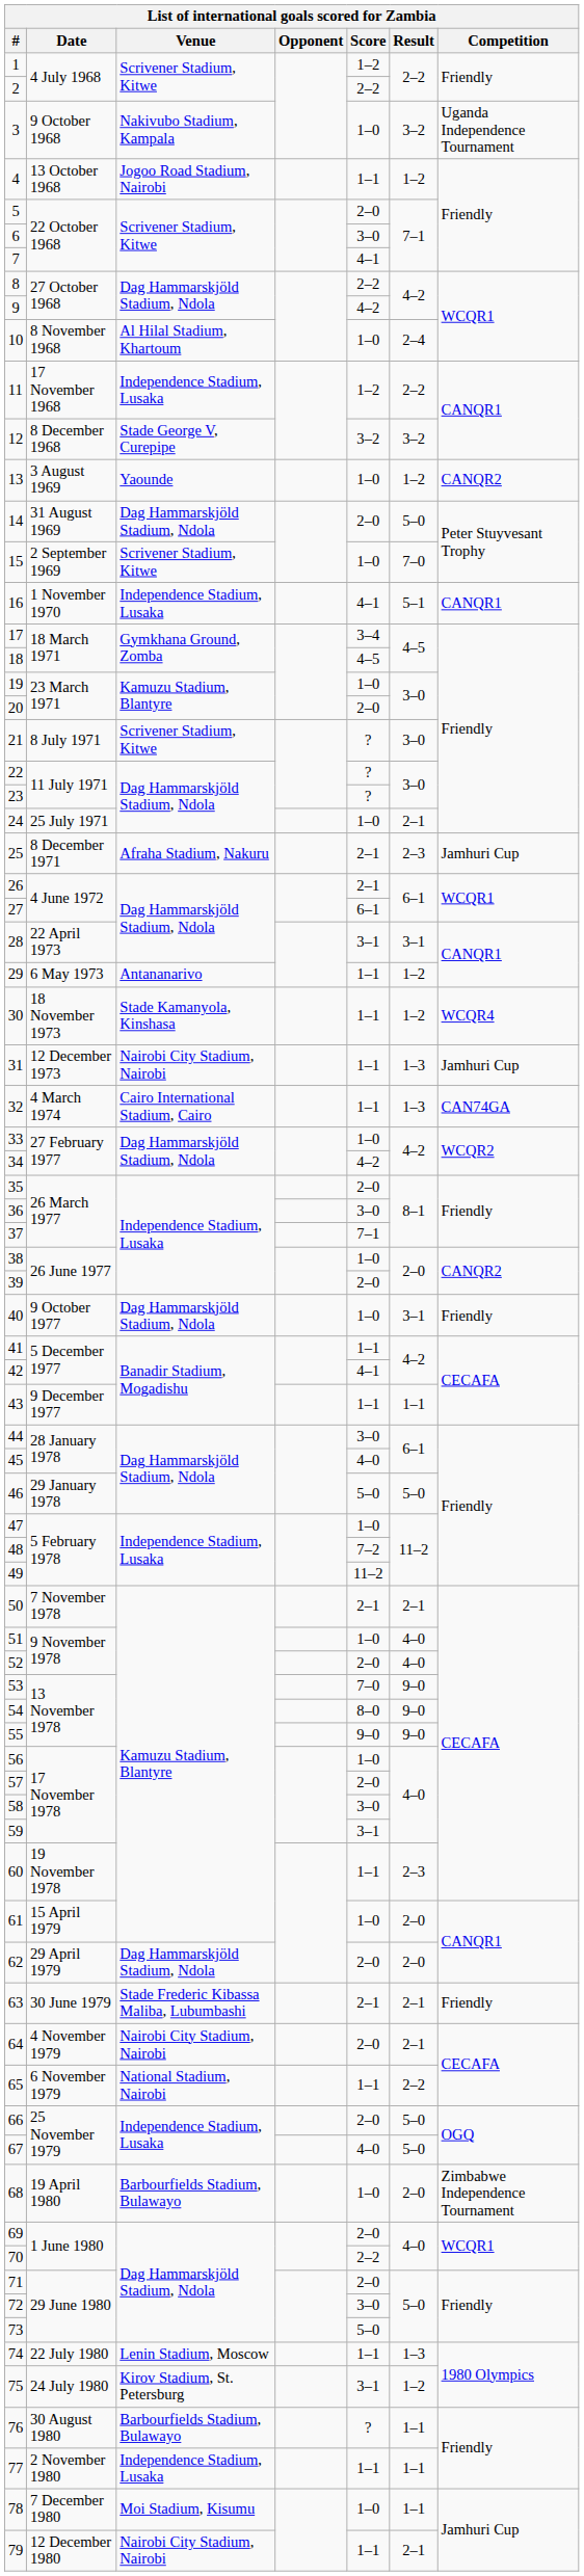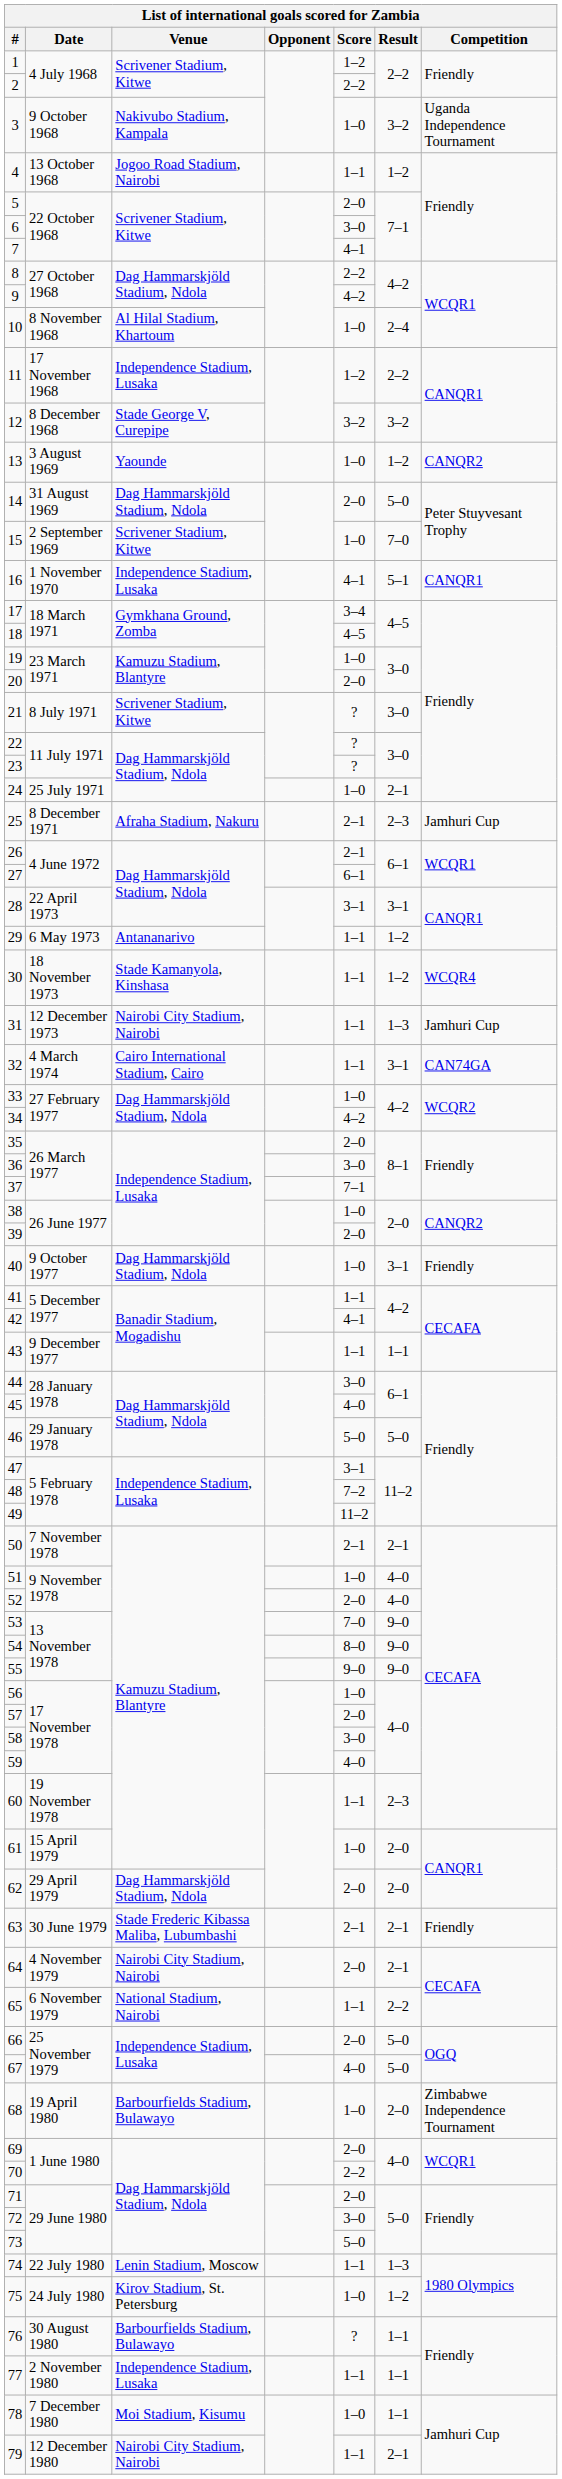 <table class="wikitable sortable" style>
 <tr>
 <th colspan="7"><strong>List of international goals scored for Zambia</strong></th>
 </tr>
 <tr>
 <th>#</th>
 <th>Date</th>
 <th>Venue</th>
 <th>Opponent</th>
 <th>Score</th>
 <th>Result</th>
 <th>Competition</th>
 </tr>
 <tr>
 <td align=center>1</td>
 <td rowspan="2">4 July 1968</td>
 <td rowspan="2"><a href='#'>Scrivener Stadium</a>, <a href='#'>Kitwe</a></td>
 <td rowspan="3"></td>
 <td align=center>1–2</td>
 <td rowspan="2" align="center">2–2</td>
 <td rowspan="2">Friendly</td>
 </tr>
 <tr>
 <td align=center>2</td>
 <td align="center">2–2</td>
 </tr>
 <tr>
 <td align=center>3</td>
 <td>9 October 1968</td>
 <td><a href='#'>Nakivubo Stadium</a>, <a href='#'>Kampala</a></td>
 <td align="center">1–0</td>
 <td align=center>3–2</td>
 <td>Uganda Independence Tournament</td>
 </tr>
 <tr>
 <td align=center>4</td>
 <td>13 October 1968</td>
 <td><a href='#'>Jogoo Road Stadium</a>, <a href='#'>Nairobi</a></td>
 <td></td>
 <td align=center>1–1</td>
 <td align=center>1–2</td>
 <td rowspan="4">Friendly</td>
 </tr>
 <tr>
 <td align=center>5</td>
 <td rowspan="3">22 October 1968</td>
 <td rowspan="3"><a href='#'>Scrivener Stadium</a>, <a href='#'>Kitwe</a></td>
 <td rowspan="3"></td>
 <td align=center>2–0</td>
 <td rowspan="3" align="center">7–1</td>
 </tr>
 <tr>
 <td align=center>6</td>
 <td align="center">3–0</td>
 </tr>
 <tr>
 <td align=center>7</td>
 <td align="center">4–1</td>
 </tr>
 <tr>
 <td align=center>8</td>
 <td rowspan="2">27 October 1968</td>
 <td rowspan="2"><a href='#'>Dag Hammarskjöld Stadium</a>, <a href='#'>Ndola</a></td>
 <td rowspan="3"></td>
 <td align=center>2–2</td>
 <td rowspan="2" align="center">4–2</td>
 <td rowspan="3"><a href='#'>WCQR1</a></td>
 </tr>
 <tr>
 <td align=center>9</td>
 <td align="center">4–2</td>
 </tr>
 <tr>
 <td>10</td>
 <td>8 November 1968</td>
 <td><a href='#'>Al Hilal Stadium</a>, <a href='#'>Khartoum</a></td>
 <td align="center">1–0</td>
 <td align=center>2–4</td>
 </tr>
 <tr>
 <td>11</td>
 <td>17 November 1968</td>
 <td><a href='#'>Independence Stadium</a>, <a href='#'>Lusaka</a></td>
 <td rowspan="2"></td>
 <td align=center>1–2</td>
 <td align=center>2–2</td>
 <td rowspan="2"><a href='#'>CANQR1</a></td>
 </tr>
 <tr>
 <td>12</td>
 <td>8 December 1968</td>
 <td><a href='#'>Stade George V</a>, <a href='#'>Curepipe</a></td>
 <td align="center">3–2</td>
 <td align=center>3–2</td>
 </tr>
 <tr>
 <td>13</td>
 <td>3 August 1969</td>
 <td><a href='#'>Yaounde</a></td>
 <td></td>
 <td align=center>1–0</td>
 <td align=center>1–2</td>
 <td><a href='#'>CANQR2</a></td>
 </tr>
 <tr>
 <td>14</td>
 <td>31 August 1969</td>
 <td><a href='#'>Dag Hammarskjöld Stadium</a>, <a href='#'>Ndola</a></td>
 <td rowspan="2"></td>
 <td align=center>2–0</td>
 <td align=center>5–0</td>
 <td rowspan="2">Peter Stuyvesant Trophy</td>
 </tr>
 <tr>
 <td>15</td>
 <td>2 September 1969</td>
 <td><a href='#'>Scrivener Stadium</a>, <a href='#'>Kitwe</a></td>
 <td align="center">1–0</td>
 <td align=center>7–0</td>
 </tr>
 <tr>
 <td>16</td>
 <td>1 November 1970</td>
 <td><a href='#'>Independence Stadium</a>, <a href='#'>Lusaka</a></td>
 <td></td>
 <td align=center>4–1</td>
 <td align=center>5–1</td>
 <td><a href='#'>CANQR1</a></td>
 </tr>
 <tr>
 <td>17</td>
 <td rowspan="2">18 March 1971</td>
 <td rowspan="2"><a href='#'>Gymkhana Ground</a>, <a href='#'>Zomba</a></td>
 <td rowspan="4"></td>
 <td align=center>3–4</td>
 <td rowspan="2" align="center">4–5</td>
 <td rowspan="8">Friendly</td>
 </tr>
 <tr>
 <td>18</td>
 <td align="center">4–5</td>
 </tr>
 <tr>
 <td>19</td>
 <td rowspan="2">23 March 1971</td>
 <td rowspan="2"><a href='#'>Kamuzu Stadium</a>, <a href='#'>Blantyre</a></td>
 <td align="center">1–0</td>
 <td rowspan="2" align="center">3–0</td>
 </tr>
 <tr>
 <td>20</td>
 <td align="center">2–0</td>
 </tr>
 <tr>
 <td>21</td>
 <td>8 July 1971</td>
 <td><a href='#'>Scrivener Stadium</a>, <a href='#'>Kitwe</a></td>
 <td rowspan="3"></td>
 <td align=center>?</td>
 <td align=center>3–0</td>
 </tr>
 <tr>
 <td>22</td>
 <td rowspan="2">11 July 1971</td>
 <td rowspan="3"><a href='#'>Dag Hammarskjöld Stadium</a>, <a href='#'>Ndola</a></td>
 <td align="center">?</td>
 <td rowspan="2" align="center">3–0</td>
 </tr>
 <tr>
 <td>23</td>
 <td align="center">?</td>
 </tr>
 <tr>
 <td>24</td>
 <td>25 July 1971</td>
 <td></td>
 <td align=center>1–0</td>
 <td align=center>2–1</td>
 </tr>
 <tr>
 <td>25</td>
 <td>8 December 1971</td>
 <td><a href='#'>Afraha Stadium</a>, <a href='#'>Nakuru</a></td>
 <td></td>
 <td align=center>2–1</td>
 <td align=center>2–3</td>
 <td>Jamhuri Cup</td>
 </tr>
 <tr>
 <td>26</td>
 <td rowspan="2">4 June 1972</td>
 <td rowspan="3"><a href='#'>Dag Hammarskjöld Stadium</a>, <a href='#'>Ndola</a></td>
 <td rowspan="2"></td>
 <td align=center>2–1</td>
 <td rowspan="2" align="center">6–1</td>
 <td rowspan="2"><a href='#'>WCQR1</a></td>
 </tr>
 <tr>
 <td>27</td>
 <td align="center">6–1</td>
 </tr>
 <tr>
 <td>28</td>
 <td>22 April 1973</td>
 <td rowspan="2"></td>
 <td align="center">3–1</td>
 <td align=center>3–1</td>
 <td rowspan="2"><a href='#'>CANQR1</a></td>
 </tr>
 <tr>
 <td>29</td>
 <td>6 May 1973</td>
 <td><a href='#'>Antananarivo</a></td>
 <td align="center">1–1</td>
 <td align=center>1–2</td>
 </tr>
 <tr>
 <td>30</td>
 <td>18 November 1973</td>
 <td><a href='#'>Stade Kamanyola</a>, <a href='#'>Kinshasa</a></td>
 <td></td>
 <td align=center>1–1</td>
 <td align=center>1–2</td>
 <td><a href='#'>WCQR4</a></td>
 </tr>
 <tr>
 <td>31</td>
 <td>12 December 1973</td>
 <td><a href='#'>Nairobi City Stadium</a>, <a href='#'>Nairobi</a></td>
 <td></td>
 <td align=center>1–1</td>
 <td align=center>1–3</td>
 <td>Jamhuri Cup</td>
 </tr>
 <tr>
 <td>32</td>
 <td>4 March 1974</td>
 <td><a href='#'>Cairo International Stadium</a>, <a href='#'>Cairo</a></td>
 <td></td>
 <td align=center>1–1</td>
-<td align=center>1–3</td>
+<td align=center>3–1</td>
 <td><a href='#'>CAN74GA</a></td>
 </tr>
 <tr>
 <td>33</td>
 <td rowspan="2">27 February 1977</td>
 <td rowspan="2"><a href='#'>Dag Hammarskjöld Stadium</a>, <a href='#'>Ndola</a></td>
 <td rowspan="2"></td>
 <td align=center>1–0</td>
 <td rowspan="2" align="center">4–2</td>
 <td rowspan="2"><a href='#'>WCQR2</a></td>
 </tr>
 <tr>
 <td>34</td>
 <td align="center">4–2</td>
 </tr>
 <tr>
 <td>35</td>
 <td rowspan="3">26 March 1977</td>
 <td rowspan="5"><a href='#'>Independence Stadium</a>, <a href='#'>Lusaka</a></td>
 <td></td>
 <td align=center>2–0</td>
 <td rowspan="3" align="center">8–1</td>
 <td rowspan="3">Friendly</td>
 </tr>
 <tr>
 <td>36</td>
 <td></td>
 <td align=center>3–0</td>
 </tr>
 <tr>
 <td>37</td>
 <td></td>
 <td align=center>7–1</td>
 </tr>
 <tr>
 <td>38</td>
 <td rowspan="2">26 June 1977</td>
 <td rowspan="2"></td>
 <td align="center">1–0</td>
 <td rowspan="2" align="center">2–0</td>
 <td rowspan="2"><a href='#'>CANQR2</a></td>
 </tr>
 <tr>
 <td>39</td>
 <td align="center">2–0</td>
 </tr>
 <tr>
 <td>40</td>
 <td>9 October 1977</td>
 <td><a href='#'>Dag Hammarskjöld Stadium</a>, <a href='#'>Ndola</a></td>
 <td></td>
 <td align=center>1–0</td>
 <td align=center>3–1</td>
 <td>Friendly</td>
 </tr>
 <tr>
 <td>41</td>
 <td rowspan="2">5 December 1977</td>
 <td rowspan="3"><a href='#'>Banadir Stadium</a>, <a href='#'>Mogadishu</a></td>
 <td rowspan="2"></td>
 <td align=center>1–1</td>
 <td rowspan="2" align="center">4–2</td>
 <td rowspan="3"><a href='#'>CECAFA</a></td>
 </tr>
 <tr>
 <td>42</td>
 <td align="center">4–1</td>
 </tr>
 <tr>
 <td>43</td>
 <td>9 December 1977</td>
 <td></td>
 <td align=center>1–1</td>
 <td align=center>1–1</td>
 </tr>
 <tr>
 <td>44</td>
 <td rowspan="2">28 January 1978</td>
 <td rowspan="3"><a href='#'>Dag Hammarskjöld Stadium</a>, <a href='#'>Ndola</a></td>
 <td rowspan="3"></td>
 <td align=center>3–0</td>
 <td rowspan="2" align="center">6–1</td>
 <td rowspan="6">Friendly</td>
 </tr>
 <tr>
 <td>45</td>
 <td align="center">4–0</td>
 </tr>
 <tr>
 <td>46</td>
 <td>29 January 1978</td>
 <td align="center">5–0</td>
 <td align=center>5–0</td>
 </tr>
 <tr>
 <td>47</td>
 <td rowspan="3">5 February 1978</td>
 <td rowspan="3"><a href='#'>Independence Stadium</a>, <a href='#'>Lusaka</a></td>
 <td rowspan="3"></td>
-<td align=center>1–0</td>
+<td align=center>3–1</td>
 <td rowspan="3" align="center">11–2</td>
 </tr>
 <tr>
 <td>48</td>
 <td align="center">7–2</td>
 </tr>
 <tr>
 <td>49</td>
 <td align="center">11–2</td>
 </tr>
 <tr>
 <td>50</td>
 <td>7 November 1978</td>
 <td rowspan="12"><a href='#'>Kamuzu Stadium</a>, <a href='#'>Blantyre</a></td>
 <td></td>
 <td align=center>2–1</td>
 <td align=center>2–1</td>
 <td rowspan="11"><a href='#'>CECAFA</a></td>
 </tr>
 <tr>
 <td>51</td>
 <td rowspan="2">9 November 1978</td>
 <td></td>
 <td align=center>1–0</td>
 <td align=center>4–0</td>
 </tr>
 <tr>
 <td>52</td>
 <td></td>
 <td align=center>2–0</td>
 <td align=center>4–0</td>
 </tr>
 <tr>
 <td>53</td>
 <td rowspan="3">13 November 1978</td>
 <td></td>
 <td align=center>7–0</td>
 <td align=center>9–0</td>
 </tr>
 <tr>
 <td>54</td>
 <td></td>
 <td align=center>8–0</td>
 <td align=center>9–0</td>
 </tr>
 <tr>
 <td>55</td>
 <td></td>
 <td align=center>9–0</td>
 <td align=center>9–0</td>
 </tr>
 <tr>
 <td>56</td>
 <td rowspan="4">17 November 1978</td>
 <td rowspan="4"></td>
 <td align="center">1–0</td>
 <td rowspan="4" align="center">4–0</td>
 </tr>
 <tr>
 <td>57</td>
 <td align="center">2–0</td>
 </tr>
 <tr>
 <td>58</td>
 <td align="center">3–0</td>
 </tr>
 <tr>
 <td>59</td>
-<td align=center>3–1</td>
+<td align="center">4–0</td>
 </tr>
 <tr>
 <td>60</td>
 <td>19 November 1978</td>
 <td rowspan="3"></td>
 <td align="center">1–1</td>
 <td align=center>2–3</td>
 </tr>
 <tr>
 <td>61</td>
 <td>15 April 1979</td>
 <td align="center">1–0</td>
 <td align=center>2–0</td>
 <td rowspan="2"><a href='#'>CANQR1</a></td>
 </tr>
 <tr>
 <td>62</td>
 <td>29 April 1979</td>
 <td><a href='#'>Dag Hammarskjöld Stadium</a>, <a href='#'>Ndola</a></td>
 <td align="center">2–0</td>
 <td align=center>2–0</td>
 </tr>
 <tr>
 <td>63</td>
 <td>30 June 1979</td>
 <td><a href='#'>Stade Frederic Kibassa Maliba</a>, <a href='#'>Lubumbashi</a></td>
 <td></td>
 <td align=center>2–1</td>
 <td align=center>2–1</td>
 <td>Friendly</td>
 </tr>
 <tr>
 <td>64</td>
 <td>4 November 1979</td>
 <td><a href='#'>Nairobi City Stadium</a>, <a href='#'>Nairobi</a></td>
 <td></td>
 <td align=center>2–0</td>
 <td align=center>2–1</td>
 <td rowspan="2"><a href='#'>CECAFA</a></td>
 </tr>
 <tr>
 <td>65</td>
 <td>6 November 1979</td>
 <td><a href='#'>National Stadium</a>, <a href='#'>Nairobi</a></td>
 <td></td>
 <td align=center>1–1</td>
 <td align=center>2–2</td>
 </tr>
 <tr>
 <td>66</td>
 <td rowspan="2">25 November 1979</td>
 <td rowspan="2"><a href='#'>Independence Stadium</a>, <a href='#'>Lusaka</a></td>
 <td></td>
 <td align=center>2–0</td>
 <td align=center>5–0</td>
 <td rowspan="2"><a href='#'>OGQ</a></td>
 </tr>
 <tr>
 <td>67</td>
 <td></td>
 <td align=center>4–0</td>
 <td align=center>5–0</td>
 </tr>
 <tr>
 <td>68</td>
 <td>19 April 1980</td>
 <td><a href='#'>Barbourfields Stadium</a>, <a href='#'>Bulawayo</a></td>
 <td></td>
 <td align=center>1–0</td>
 <td align=center>2–0</td>
 <td>Zimbabwe Independence Tournament</td>
 </tr>
 <tr>
 <td>69</td>
 <td rowspan="2">1 June 1980</td>
 <td rowspan="5"><a href='#'>Dag Hammarskjöld Stadium</a>, <a href='#'>Ndola</a></td>
 <td rowspan="2"></td>
 <td align=center>2–0</td>
 <td rowspan="2" align="center">4–0</td>
 <td rowspan="2"><a href='#'>WCQR1</a></td>
 </tr>
 <tr>
 <td>70</td>
 <td align="center">2–2</td>
 </tr>
 <tr>
 <td>71</td>
 <td rowspan="3">29 June 1980</td>
 <td rowspan="3"></td>
 <td align="center">2–0</td>
 <td rowspan="3" align="center">5–0</td>
 <td rowspan="3">Friendly</td>
 </tr>
 <tr>
 <td>72</td>
 <td align="center">3–0</td>
 </tr>
 <tr>
 <td>73</td>
 <td align="center">5–0</td>
 </tr>
 <tr>
 <td>74</td>
 <td>22 July 1980</td>
 <td><a href='#'>Lenin Stadium</a>, Moscow</td>
 <td></td>
 <td align=center>1–1</td>
 <td align=center>1–3</td>
 <td rowspan="2"><a href='#'>1980 Olympics</a></td>
 </tr>
 <tr>
 <td>75</td>
 <td>24 July 1980</td>
 <td><a href='#'>Kirov Stadium</a>, St. Petersburg</td>
 <td></td>
-<td align=center>3–1</td>
+<td align=center>1–0</td>
 <td align=center>1–2</td>
 </tr>
 <tr>
 <td>76</td>
 <td>30 August 1980</td>
 <td><a href='#'>Barbourfields Stadium</a>, <a href='#'>Bulawayo</a></td>
 <td></td>
 <td align=center>?</td>
 <td align=center>1–1</td>
 <td rowspan="2">Friendly</td>
 </tr>
 <tr>
 <td>77</td>
 <td>2 November 1980</td>
 <td><a href='#'>Independence Stadium</a>, <a href='#'>Lusaka</a></td>
 <td></td>
 <td align=center>1–1</td>
 <td align=center>1–1</td>
 </tr>
 <tr>
 <td>78</td>
 <td>7 December 1980</td>
 <td><a href='#'>Moi Stadium</a>, <a href='#'>Kisumu</a></td>
 <td rowspan="2"></td>
 <td align=center>1–0</td>
 <td align=center>1–1</td>
 <td rowspan="2">Jamhuri Cup</td>
 </tr>
 <tr>
 <td>79</td>
 <td>12 December 1980</td>
 <td><a href='#'>Nairobi City Stadium</a>, <a href='#'>Nairobi</a></td>
 <td align="center">1–1</td>
 <td align=center>2–1</td>
 </tr>
 </table>
